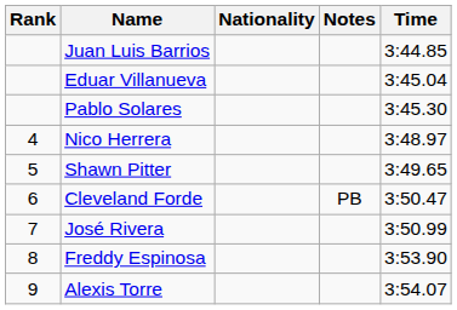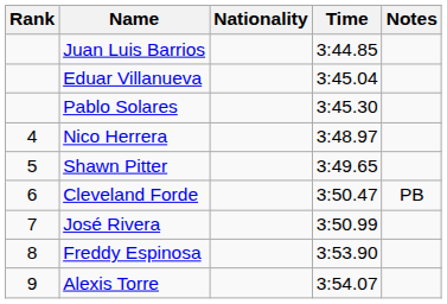 <table class="wikitable sortable" style="text-align:center">
 <tr>
 <th>Rank</th>
 <th>Name</th>
 <th>Nationality</th>
+<th>Time</th>
 <th>Notes</th>
-<th>Time</th>
 </tr>
 <tr>
 <td></td>
 <td align=left><a href='#'>Juan Luis Barrios</a></td>
 <td align=left></td>
+<td>3:44.85</td>
 <td></td>
-<td>3:44.85</td>
 </tr>
 <tr>
 <td></td>
 <td align=left><a href='#'>Eduar Villanueva</a></td>
 <td align=left></td>
+<td>3:45.04</td>
 <td></td>
-<td>3:45.04</td>
 </tr>
 <tr>
 <td></td>
 <td align=left><a href='#'>Pablo Solares</a></td>
 <td align=left></td>
+<td>3:45.30</td>
 <td></td>
-<td>3:45.30</td>
 </tr>
 <tr>
 <td>4</td>
 <td align=left><a href='#'>Nico Herrera</a></td>
 <td align=left></td>
+<td>3:48.97</td>
 <td></td>
-<td>3:48.97</td>
 </tr>
 <tr>
 <td>5</td>
 <td align=left><a href='#'>Shawn Pitter</a></td>
 <td align=left></td>
+<td>3:49.65</td>
 <td></td>
-<td>3:49.65</td>
 </tr>
 <tr>
 <td>6</td>
 <td align=left><a href='#'>Cleveland Forde</a></td>
 <td align=left></td>
+<td>3:50.47</td>
 <td>PB</td>
-<td>3:50.47</td>
 </tr>
 <tr>
 <td>7</td>
 <td align=left><a href='#'>José Rivera</a></td>
 <td align=left></td>
+<td>3:50.99</td>
 <td></td>
-<td>3:50.99</td>
 </tr>
 <tr>
 <td>8</td>
 <td align=left><a href='#'>Freddy Espinosa</a></td>
 <td align=left></td>
+<td>3:53.90</td>
 <td></td>
-<td>3:53.90</td>
 </tr>
 <tr>
 <td>9</td>
 <td align=left><a href='#'>Alexis Torre</a></td>
 <td align=left></td>
+<td>3:54.07</td>
 <td></td>
-<td>3:54.07</td>
 </tr>
 </table>
